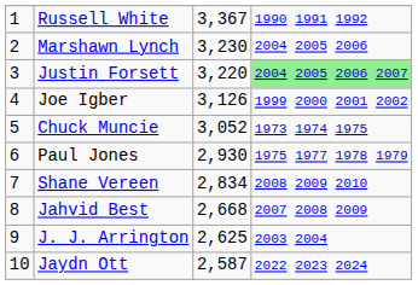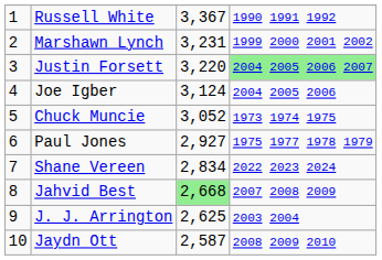 <table class="wikitable">
 <tr>
 </tr>
 <tr>
 <td>1</td>
 <td><a href='#'>Russell White</a></td>
 <td>3,367</td>
 <td style="font-size:80%;"><a href='#'>1990</a> <a href='#'>1991</a> <a href='#'>1992</a></td>
 </tr>
 <tr>
 <td>2</td>
 <td><a href='#'>Marshawn Lynch</a></td>
-<td>3,230</td>
-<td style="font-size:80%;"><a href='#'>2004</a> <a href='#'>2005</a> <a href='#'>2006</a></td>
+<td>3,231</td>
+<td style="font-size:80%;"><a href='#'>1999</a> <a href='#'>2000</a> <a href='#'>2001</a> <a href='#'>2002</a></td>
 </tr>
 <tr>
 <td>3</td>
 <td><a href='#'>Justin Forsett</a></td>
 <td>3,220</td>
 <td style="background: lightgreen; font-size:80%;"><a href='#'>2004</a> <a href='#'>2005</a> <a href='#'>2006</a> <a href='#'>2007</a></td>
 </tr>
 <tr>
 <td>4</td>
 <td>Joe Igber</td>
-<td>3,126</td>
-<td style="font-size:80%;"><a href='#'>1999</a> <a href='#'>2000</a> <a href='#'>2001</a> <a href='#'>2002</a></td>
+<td>3,124</td>
+<td style="font-size:80%;"><a href='#'>2004</a> <a href='#'>2005</a> <a href='#'>2006</a></td>
 </tr>
 <tr>
 <td>5</td>
 <td><a href='#'>Chuck Muncie</a></td>
 <td>3,052</td>
 <td style="font-size:80%;"><a href='#'>1973</a> <a href='#'>1974</a> <a href='#'>1975</a></td>
 </tr>
 <tr>
 <td>6</td>
 <td>Paul Jones</td>
-<td>2,930</td>
+<td>2,927</td>
 <td style="font-size:80%;"><a href='#'>1975</a> <a href='#'>1977</a> <a href='#'>1978</a> <a href='#'>1979</a></td>
 </tr>
 <tr>
 <td>7</td>
 <td><a href='#'>Shane Vereen</a></td>
 <td>2,834</td>
-<td style="font-size:80%;"><a href='#'>2008</a> <a href='#'>2009</a> <a href='#'>2010</a></td>
+<td style="font-size:80%;"><a href='#'>2022</a> <a href='#'>2023</a> <a href='#'>2024</a></td>
 </tr>
 <tr>
 <td>8</td>
 <td><a href='#'>Jahvid Best</a></td>
-<td>2,668</td>
+<td style="background: lightgreen;">2,668</td>
 <td style="font-size:80%;"><a href='#'>2007</a> <a href='#'>2008</a> <a href='#'>2009</a></td>
 </tr>
 <tr>
 <td>9</td>
 <td><a href='#'>J. J. Arrington</a></td>
 <td>2,625</td>
 <td style="font-size:80%;"><a href='#'>2003</a> <a href='#'>2004</a></td>
 </tr>
 <tr>
 <td>10</td>
 <td><a href='#'>Jaydn Ott</a></td>
 <td>2,587</td>
-<td style="font-size:80%;"><a href='#'>2022</a> <a href='#'>2023</a> <a href='#'>2024</a></td>
+<td style="font-size:80%;"><a href='#'>2008</a> <a href='#'>2009</a> <a href='#'>2010</a></td>
 </tr>
 </table>
